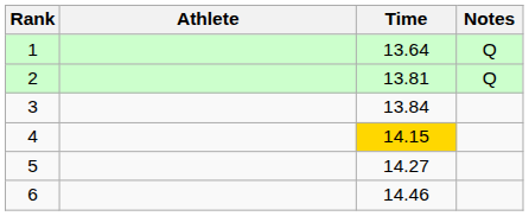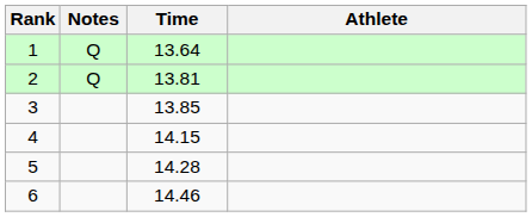 <table class="wikitable" style="text-align:center">
 <tr>
 <th width=40>Rank</th>
+<th width=50>Notes</th>
+<th width=80>Time</th>
 <th width=250>Athlete</th>
-<th width=80>Time</th>
-<th width=50>Notes</th>
 </tr>
 <tr bgcolor="ccffcc">
 <td>1</td>
+<td>Q</td>
+<td>13.64</td>
 <td align=left></td>
-<td>13.64</td>
-<td>Q</td>
 </tr>
 <tr bgcolor="ccffcc">
 <td>2</td>
+<td>Q</td>
+<td>13.81</td>
 <td align=left></td>
-<td>13.81</td>
-<td>Q</td>
 </tr>
 <tr>
 <td>3</td>
+<td></td>
+<td>13.85</td>
 <td align=left></td>
-<td>13.84</td>
-<td></td>
 </tr>
 <tr>
 <td>4</td>
+<td></td>
+<td>14.15</td>
 <td align=left></td>
-<td style="background: gold;">14.15</td>
-<td></td>
 </tr>
 <tr>
 <td>5</td>
+<td></td>
+<td>14.28</td>
 <td align=left></td>
-<td>14.27</td>
-<td></td>
 </tr>
 <tr>
 <td>6</td>
+<td></td>
+<td>14.46</td>
 <td align=left></td>
-<td>14.46</td>
-<td></td>
 </tr>
 </table>
